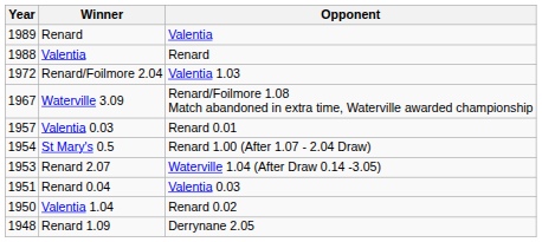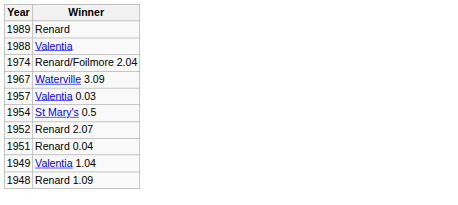 <table class="wikitable">
 <tr>
 <th>Year</th>
 <th>Winner</th>
-<th>Opponent</th>
 </tr>
 <tr>
 <td>1989</td>
 <td>Renard</td>
-<td><a href='#'>Valentia</a></td>
 </tr>
 <tr>
 <td>1988</td>
 <td><a href='#'>Valentia</a></td>
-<td>Renard</td>
 </tr>
 <tr>
-<td>1972</td>
+<td>1974</td>
 <td>Renard/Foilmore 2.04</td>
-<td><a href='#'>Valentia</a> 1.03</td>
 </tr>
 <tr>
 <td>1967</td>
 <td><a href='#'>Waterville</a> 3.09</td>
-<td>Renard/Foilmore 1.08<br>Match abandoned in extra time, Waterville awarded championship</td>
 </tr>
 <tr>
 <td>1957</td>
 <td><a href='#'>Valentia</a> 0.03</td>
-<td>Renard 0.01</td>
 </tr>
 <tr>
 <td>1954</td>
 <td><a href='#'>St Mary's</a> 0.5</td>
-<td>Renard 1.00 (After 1.07 - 2.04 Draw)</td>
 </tr>
 <tr>
-<td>1953</td>
+<td>1952</td>
 <td>Renard 2.07</td>
-<td><a href='#'>Waterville</a> 1.04 (After Draw 0.14 -3.05)</td>
 </tr>
 <tr>
 <td>1951</td>
 <td>Renard 0.04</td>
-<td><a href='#'>Valentia</a> 0.03</td>
 </tr>
 <tr>
-<td>1950</td>
+<td>1949</td>
 <td><a href='#'>Valentia</a> 1.04</td>
-<td>Renard 0.02</td>
 </tr>
 <tr>
 <td>1948</td>
 <td>Renard 1.09</td>
-<td>Derrynane 2.05</td>
 </tr>
 </table>
